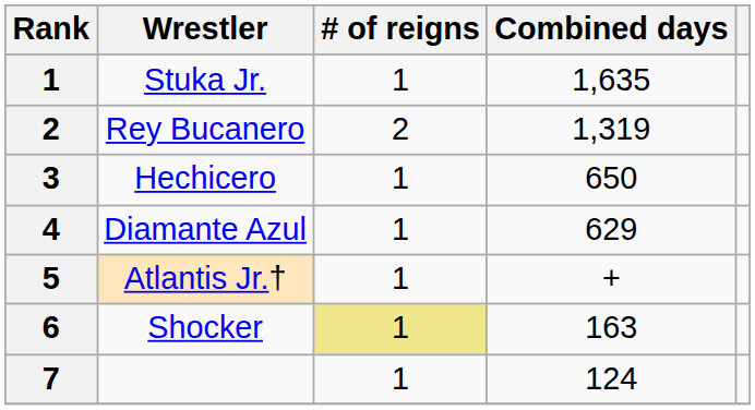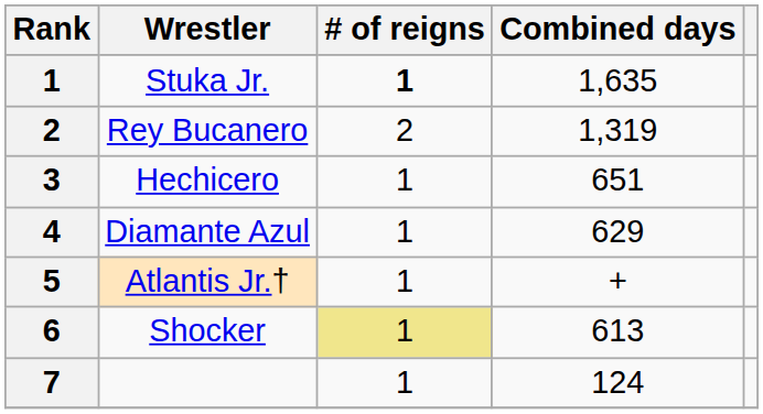 <table class="wikitable sortable" style="text-align: center">
 <tr>
 <th data-sort-type="number" scope="col">Rank</th>
 <th scope="col">Wrestler</th>
 <th data-sort-type="number" scope="col"># of reigns</th>
 <th data-sort-type="number" scope="col">Combined days</th>
 <th class="unsortable" scope="col"></th>
 </tr>
 <tr>
 <th scope="row">1</th>
 <td><a href='#'>Stuka Jr.</a></td>
-<td>1</td>
+<td><strong>1</strong></td>
 <td>1,635</td>
 <td></td>
 </tr>
 <tr>
 <th scope="row">2</th>
 <td><a href='#'>Rey Bucanero</a></td>
 <td>2</td>
 <td>1,319</td>
 <td></td>
 </tr>
 <tr>
 <th scope="row">3</th>
 <td><a href='#'>Hechicero</a></td>
 <td>1</td>
-<td>650</td>
+<td>651</td>
 <td></td>
 </tr>
 <tr>
 <th scope="row">4</th>
 <td><a href='#'>Diamante Azul</a></td>
 <td>1</td>
 <td>629</td>
 <td></td>
 </tr>
 <tr>
 <th scope="row">5</th>
 <td style="background-color:#FFE6BD"><a href='#'>Atlantis Jr.</a>†</td>
 <td>1</td>
 <td>+</td>
 <td></td>
 </tr>
 <tr>
 <th scope="row">6</th>
 <td><a href='#'>Shocker</a></td>
 <td style="background: khaki;">1</td>
-<td>163</td>
+<td>613</td>
 <td></td>
 </tr>
 <tr>
 <th scope="row">7</th>
 <td></td>
 <td>1</td>
 <td>124</td>
 <td></td>
 </tr>
 <tr>
 </tr>
 </table>
